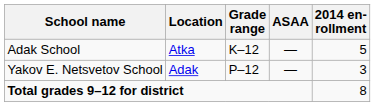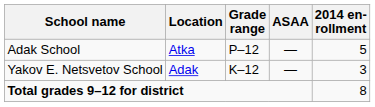 <table class="wikitable">
 <tr>
 <th>School name</th>
 <th>Location</th>
 <th>Grade<br>range</th>
 <th>ASAA</th>
 <th>2014 en-<br>rollment</th>
 </tr>
 <tr>
 <td>Adak School</td>
 <td><a href='#'>Atka</a></td>
-<td>K–12</td>
+<td>P–12</td>
 <td align="center">—</td>
 <td align="right">5</td>
 </tr>
 <tr>
 <td>Yakov E. Netsvetov School</td>
 <td><a href='#'>Adak</a></td>
-<td>P–12</td>
+<td>K–12</td>
 <td align="center">—</td>
 <td align="right">3</td>
 </tr>
 <tr>
 <td colspan="4"><strong>Total grades 9–12 for district</strong></td>
 <td align="right">8</td>
 </tr>
 </table>
